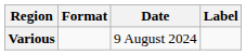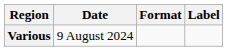 <table class="wikitable plainrowheaders">
 <tr>
 <th scope="col">Region</th>
+<th scope="col">Date</th>
 <th scope="col">Format</th>
-<th scope="col">Date</th>
 <th scope="col">Label</th>
 </tr>
 <tr>
 <th scope="row">Various</th>
+<td>9 August 2024</td>
 <td></td>
-<td>9 August 2024</td>
 <td></td>
 </tr>
 </table>
